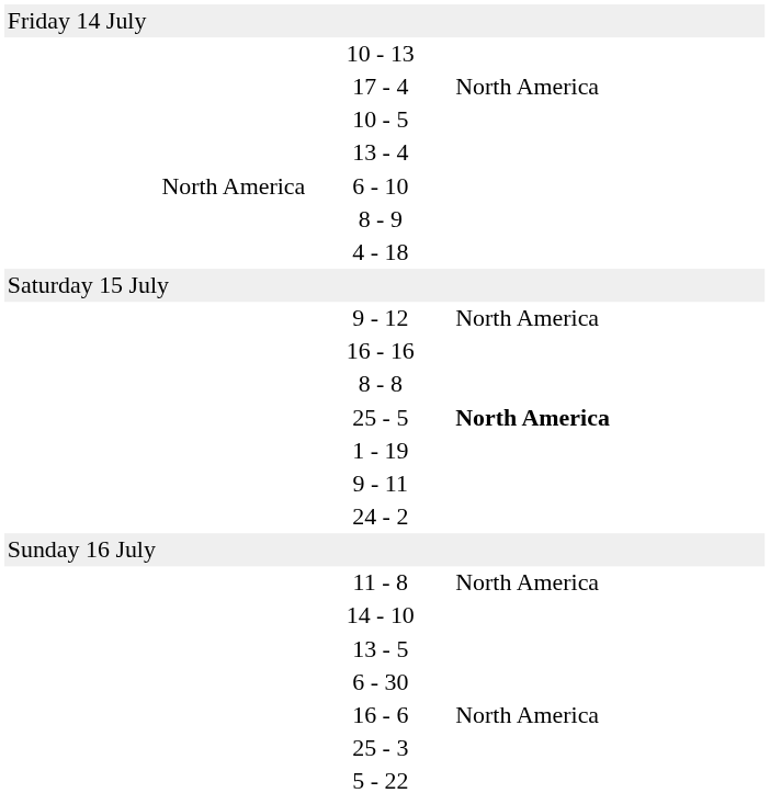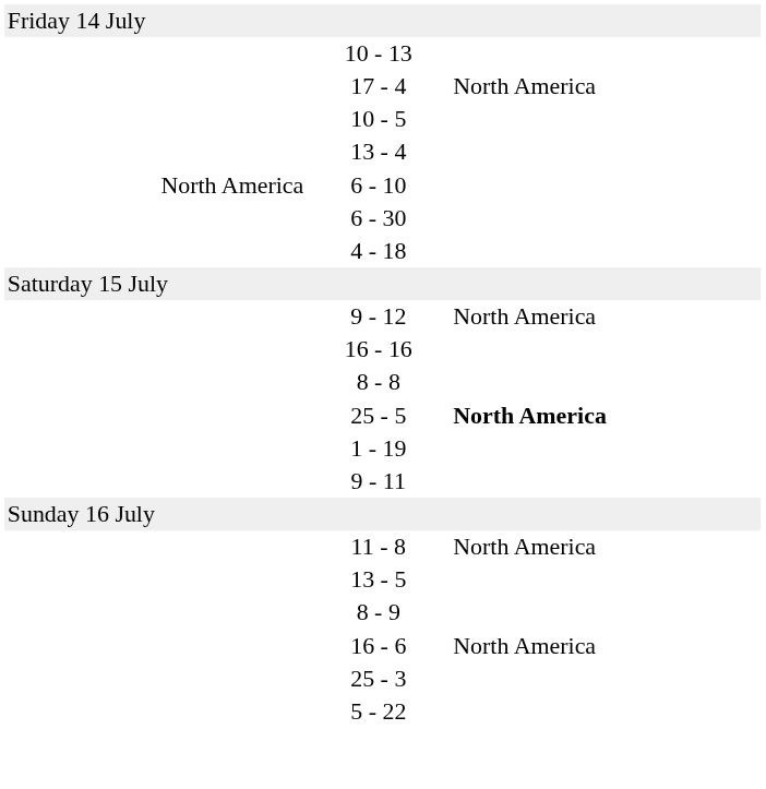 <table cellpadding=2 cellspacing=0 width=40%>
 <tr>
 <td width=40% align=left colspan=3 style="background:#efefef;">Friday 14 July</td>
 </tr>
 <tr>
 <td width=40% align=right></td>
 <td align=center>10 - 13</td>
 <td></td>
 </tr>
 <tr>
 <td width=40% align=right></td>
 <td align=center>17 - 4</td>
 <td> North America</td>
 </tr>
 <tr>
 <td width=40% align=right></td>
 <td align=center>10 - 5</td>
 <td></td>
 </tr>
 <tr>
 <td width=40% align=right></td>
 <td align=center>13 - 4</td>
 <td></td>
 </tr>
 <tr>
 <td width=40% align=right>North America </td>
 <td align=center>6 - 10</td>
 <td></td>
 </tr>
 <tr>
 <td width=40% align=right></td>
-<td align=center>8 - 9</td>
+<td align=center>6 - 30</td>
 <td></td>
 </tr>
 <tr>
 <td width=40% align=right></td>
 <td align=center>4 - 18</td>
 <td></td>
 </tr>
 <tr>
 <td width=40% align=left colspan=3 style="background:#efefef;">Saturday 15 July</td>
 </tr>
 <tr>
 <td width=40% align=right></td>
 <td align=center>9 - 12</td>
 <td> North America</td>
 </tr>
 <tr>
 <td width=40% align=right></td>
 <td align=center>16 - 16</td>
 <td></td>
 </tr>
 <tr>
 <td width=40% align=right></td>
 <td align=center>8 - 8</td>
 <td></td>
 </tr>
 <tr>
 <td width=40% align=right></td>
 <td align=center>25 - 5</td>
 <td><strong> North America</strong></td>
 </tr>
 <tr>
 <td width=40% align=right></td>
 <td align=center>1 - 19</td>
 <td></td>
 </tr>
 <tr>
 <td width=40% align=right></td>
 <td align=center>9 - 11</td>
 <td></td>
 </tr>
 <tr>
-<td width=40% align=right></td>
-<td align=center>24 - 2</td>
-<td></td>
-</tr>
-<tr>
 <td width=40% align=left colspan=3 style="background:#efefef;">Sunday 16 July</td>
 </tr>
 <tr>
 <td width=40% align=right></td>
 <td align=center>11 - 8</td>
 <td> North America</td>
 </tr>
 <tr>
 <td width=40% align=right></td>
-<td align=center>14 - 10</td>
-<td></td>
-</tr>
-<tr>
-<td width=40% align=right></td>
 <td align=center>13 - 5</td>
 <td></td>
 </tr>
 <tr>
 <td width=40% align=right></td>
-<td align=center>6 - 30</td>
+<td align=center>8 - 9</td>
 <td></td>
 </tr>
 <tr>
 <td width=40% align=right></td>
 <td align=center>16 - 6</td>
 <td> North America</td>
 </tr>
 <tr>
 <td width=40% align=right></td>
 <td align=center>25 - 3</td>
 <td></td>
 </tr>
 <tr>
 <td width=40% align=right></td>
 <td align=center>5 - 22</td>
 <td></td>
 </tr>
 </table>
